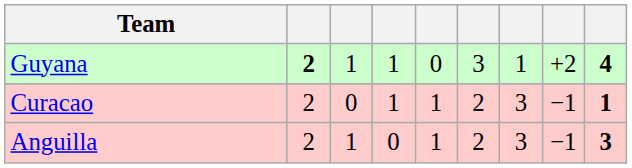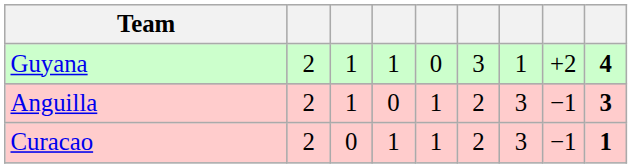 <table class="wikitable" style="text-align: center;">
 <tr>
 <th width="175">Team</th>
 <th width="20"></th>
 <th width="20"></th>
 <th width="20"></th>
 <th width="20"></th>
 <th width="20"></th>
 <th width="20"></th>
 <th width="20"></th>
 <th width="20"></th>
 </tr>
 <tr style="background:#ccffcc;">
 <td align=left> <a href='#'>Guyana</a></td>
-<td><strong>2</strong></td>
+<td>2</td>
 <td>1</td>
 <td>1</td>
 <td>0</td>
 <td>3</td>
 <td>1</td>
 <td>+2</td>
 <td><strong>4</strong></td>
+</tr>
+<tr style="background:#ffcccc;">
+<td align=left> <a href='#'>Anguilla</a></td>
+<td>2</td>
+<td>1</td>
+<td>0</td>
+<td>1</td>
+<td>2</td>
+<td>3</td>
+<td>−1</td>
+<td><strong>3</strong></td>
 </tr>
 <tr style="background:#ffcccc;">
 <td align=left> <a href='#'>Curacao</a></td>
 <td>2</td>
 <td>0</td>
 <td>1</td>
 <td>1</td>
 <td>2</td>
 <td>3</td>
 <td>−1</td>
 <td><strong>1</strong></td>
 </tr>
-<tr style="background:#ffcccc;">
-<td align=left> <a href='#'>Anguilla</a></td>
-<td>2</td>
-<td>1</td>
-<td>0</td>
-<td>1</td>
-<td>2</td>
-<td>3</td>
-<td>−1</td>
-<td><strong>3</strong></td>
-</tr>
 </table>
